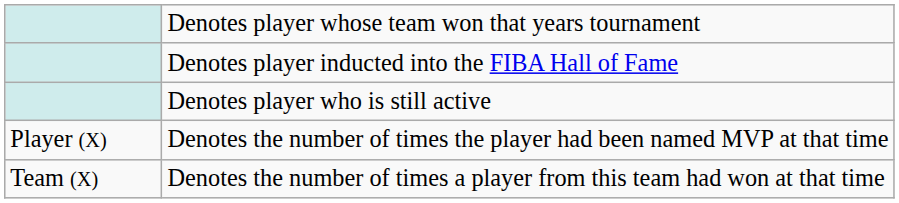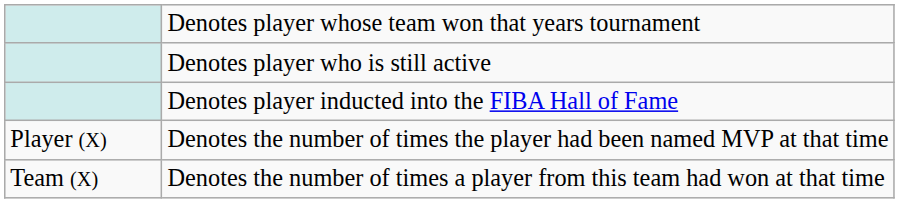 <table class="wikitable">
 <tr>
 <td style="background-color:#CFECEC; border:1px solid #aaaaaa; width:6em"></td>
 <td>Denotes player whose team won that years tournament</td>
 </tr>
 <tr>
 <td style="background-color:#CFECEC; border:1px solid #aaaaaa; width:6em"></td>
-<td>Denotes player inducted into the <a href='#'>FIBA Hall of Fame</a></td>
+<td>Denotes player who is still active</td>
 </tr>
 <tr>
 <td style="background-color:#CFECEC; border:1px solid #aaaaaa; width:6em"></td>
-<td>Denotes player who is still active</td>
+<td>Denotes player inducted into the <a href='#'>FIBA Hall of Fame</a></td>
 </tr>
 <tr>
 <td>Player <small>(X)</small></td>
 <td>Denotes the number of times the player had been named MVP at that time</td>
 </tr>
 <tr>
 <td>Team <small>(X)</small></td>
 <td>Denotes the number of times a player from this team had won at that time</td>
 </tr>
 </table>
